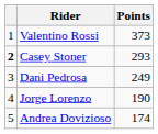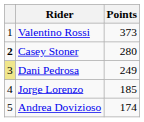 <table class="wikitable" style="font-size: 95%;">
 <tr>
 <th></th>
 <th>Rider</th>
 <th>Points</th>
 </tr>
 <tr>
 <td align=center>1</td>
 <td> <a href='#'>Valentino Rossi</a></td>
 <td align=right>373</td>
 </tr>
 <tr>
 <td align=center><strong>2</strong></td>
 <td> <a href='#'>Casey Stoner</a></td>
-<td align=right>293</td>
+<td align=right>280</td>
 </tr>
 <tr>
-<td align=center>3</td>
+<td align=center style="background: khaki;">3</td>
 <td> <a href='#'>Dani Pedrosa</a></td>
 <td align=right>249</td>
 </tr>
 <tr>
 <td align=center>4</td>
 <td> <a href='#'>Jorge Lorenzo</a></td>
-<td align=right>190</td>
+<td align=right>185</td>
 </tr>
 <tr>
 <td align=center>5</td>
 <td> <a href='#'>Andrea Dovizioso</a></td>
 <td align=right>174</td>
 </tr>
 </table>
